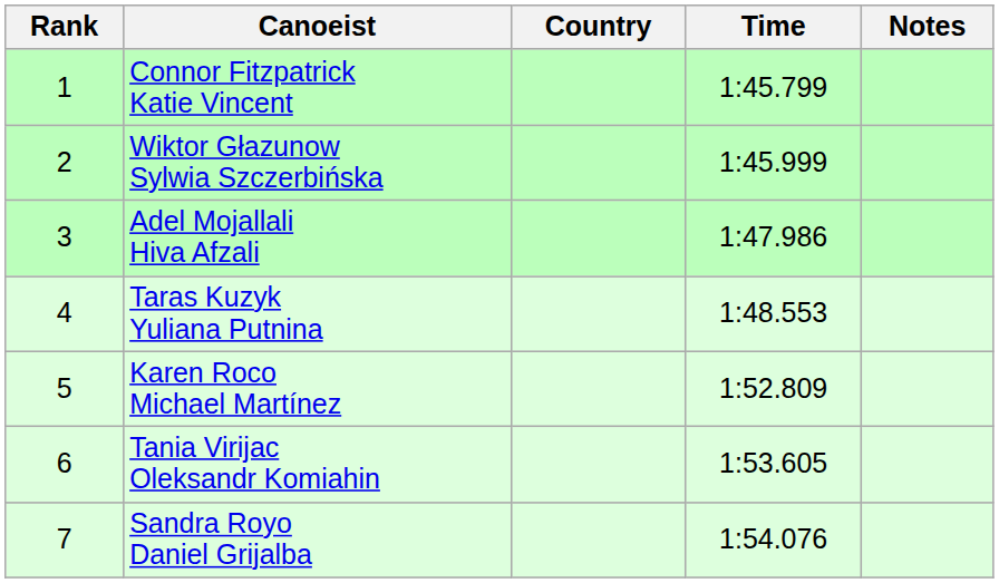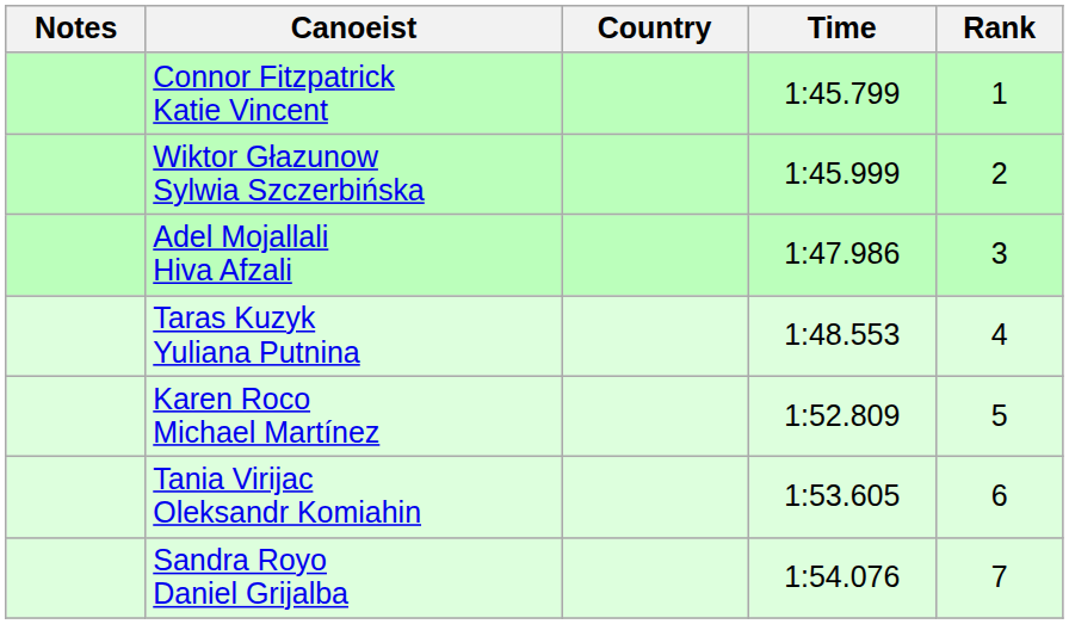 <table class="wikitable" style="text-align:center;width: 45%">
 <tr>
-<th>Rank</th>
+<th>Notes</th>
 <th>Canoeist</th>
 <th>Country</th>
 <th>Time</th>
-<th>Notes</th>
+<th>Rank</th>
 </tr>
 <tr bgcolor=bbffbb>
-<td>1</td>
+<td></td>
 <td align="left"><a href='#'>Connor Fitzpatrick</a><br><a href='#'>Katie Vincent</a></td>
 <td align="left"></td>
 <td>1:45.799</td>
-<td></td>
+<td>1</td>
 </tr>
 <tr bgcolor=bbffbb>
-<td>2</td>
+<td></td>
 <td align="left"><a href='#'>Wiktor Głazunow</a><br><a href='#'>Sylwia Szczerbińska</a></td>
 <td align="left"></td>
 <td>1:45.999</td>
-<td></td>
+<td>2</td>
 </tr>
 <tr bgcolor=bbffbb>
-<td>3</td>
+<td></td>
 <td align="left"><a href='#'>Adel Mojallali</a><br><a href='#'>Hiva Afzali</a></td>
 <td align="left"></td>
 <td>1:47.986</td>
-<td></td>
+<td>3</td>
 </tr>
 <tr bgcolor=ddffdd>
-<td>4</td>
+<td></td>
 <td align="left"><a href='#'>Taras Kuzyk</a><br><a href='#'>Yuliana Putnina</a></td>
 <td align="left"></td>
 <td>1:48.553</td>
-<td></td>
+<td>4</td>
 </tr>
 <tr bgcolor=ddffdd>
-<td>5</td>
+<td></td>
 <td align="left"><a href='#'>Karen Roco</a><br><a href='#'>Michael Martínez</a></td>
 <td align="left"></td>
 <td>1:52.809</td>
-<td></td>
+<td>5</td>
 </tr>
 <tr bgcolor=ddffdd>
-<td>6</td>
+<td></td>
 <td align="left"><a href='#'>Tania Virijac</a><br><a href='#'>Oleksandr Komiahin</a></td>
 <td align="left"></td>
 <td>1:53.605</td>
-<td></td>
+<td>6</td>
 </tr>
 <tr bgcolor=ddffdd>
-<td>7</td>
+<td></td>
 <td align="left"><a href='#'>Sandra Royo</a><br><a href='#'>Daniel Grijalba</a></td>
 <td align="left"></td>
 <td>1:54.076</td>
-<td></td>
+<td>7</td>
 </tr>
 </table>
